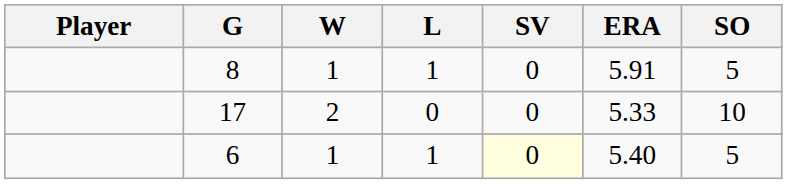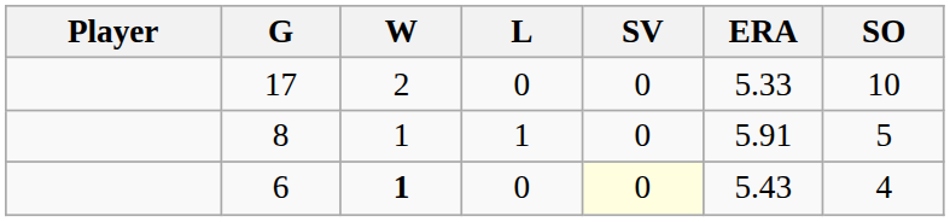 <table class="wikitable sortable">
 <tr>
 <th bgcolor="#DDDDFF" width="16%">Player</th>
 <th bgcolor="#DDDDFF" width="9%">G</th>
 <th bgcolor="#DDDDFF" width="9%">W</th>
 <th bgcolor="#DDDDFF" width="9%">L</th>
 <th bgcolor="#DDDDFF" width="9%">SV</th>
 <th bgcolor="#DDDDFF" width="9%">ERA</th>
 <th bgcolor="#DDDDFF" width="9%">SO</th>
 </tr>
 <tr align="center">
 <td></td>
+<td>17</td>
+<td>2</td>
+<td>0</td>
+<td>0</td>
+<td>5.33</td>
+<td>10</td>
+</tr>
+<tr align="center">
+<td></td>
 <td>8</td>
 <td>1</td>
 <td>1</td>
 <td>0</td>
 <td>5.91</td>
 <td>5</td>
 </tr>
 <tr align="center">
 <td></td>
-<td>17</td>
-<td>2</td>
+<td>6</td>
+<td><strong>1</strong></td>
 <td>0</td>
-<td>0</td>
-<td>5.33</td>
-<td>10</td>
-</tr>
-<tr align="center">
-<td></td>
-<td>6</td>
-<td>1</td>
-<td>1</td>
 <td style="background: lightyellow;">0</td>
-<td>5.40</td>
-<td>5</td>
+<td>5.43</td>
+<td>4</td>
 </tr>
 </table>
